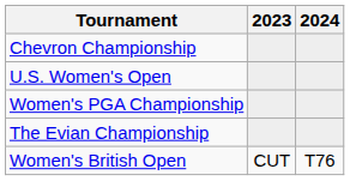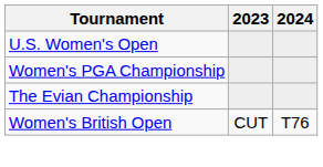 <table class="wikitable" style="font-size:95%;text-align:center;">
 <tr>
 <th>Tournament</th>
 <th>2023</th>
 <th>2024</th>
-</tr>
-<tr>
-<td align=left><a href='#'>Chevron Championship</a></td>
-<td style="background:#eeeeee;"></td>
-<td style="background:#eeeeee;"></td>
 </tr>
 <tr>
 <td align=left><a href='#'>U.S. Women's Open</a></td>
 <td style="background:#eeeeee;"></td>
 <td style="background:#eeeeee;"></td>
 </tr>
 <tr>
 <td align=left><a href='#'>Women's PGA Championship</a></td>
 <td style="background:#eeeeee;"></td>
 <td style="background:#eeeeee;"></td>
 </tr>
 <tr>
 <td align=left><a href='#'>The Evian Championship</a></td>
 <td style="background:#eeeeee;"></td>
 <td style="background:#eeeeee;"></td>
 </tr>
 <tr>
 <td align=left><a href='#'>Women's British Open</a></td>
 <td>CUT</td>
 <td>T76</td>
 </tr>
 </table>
